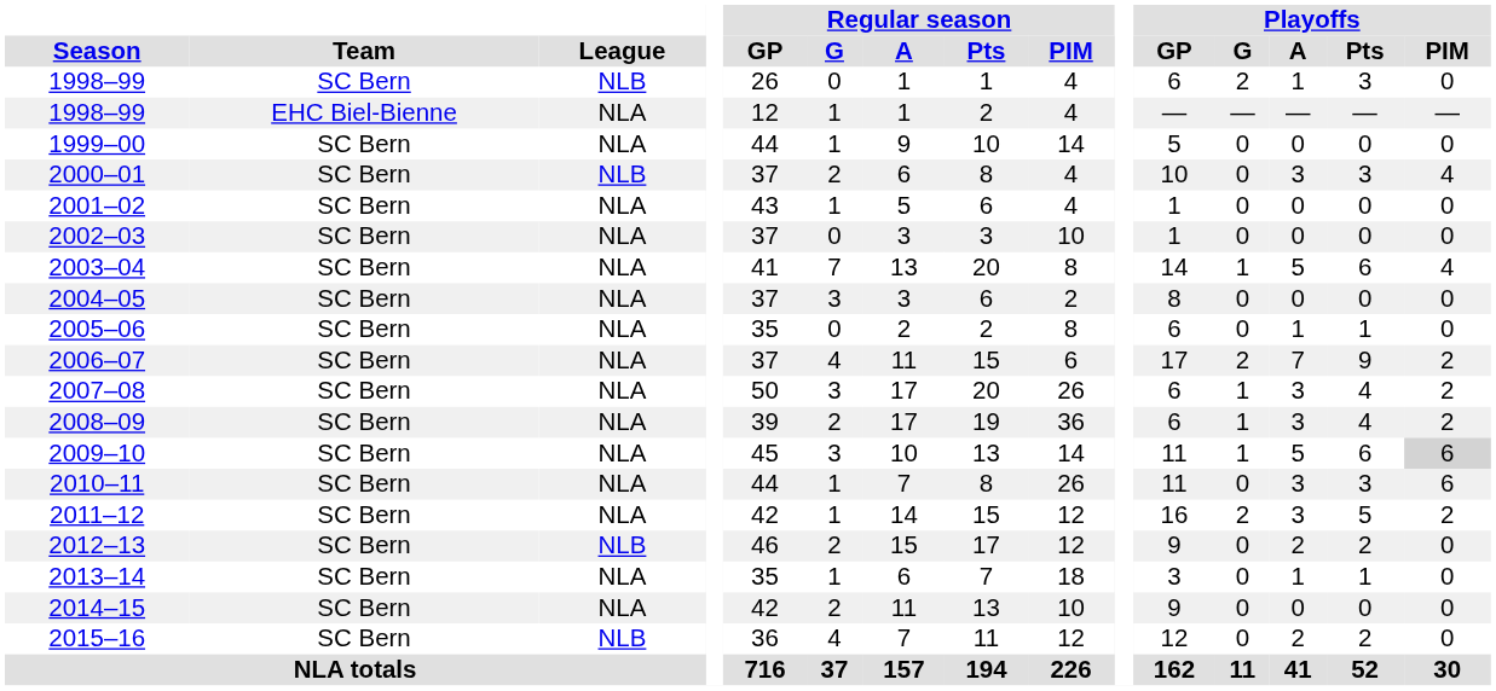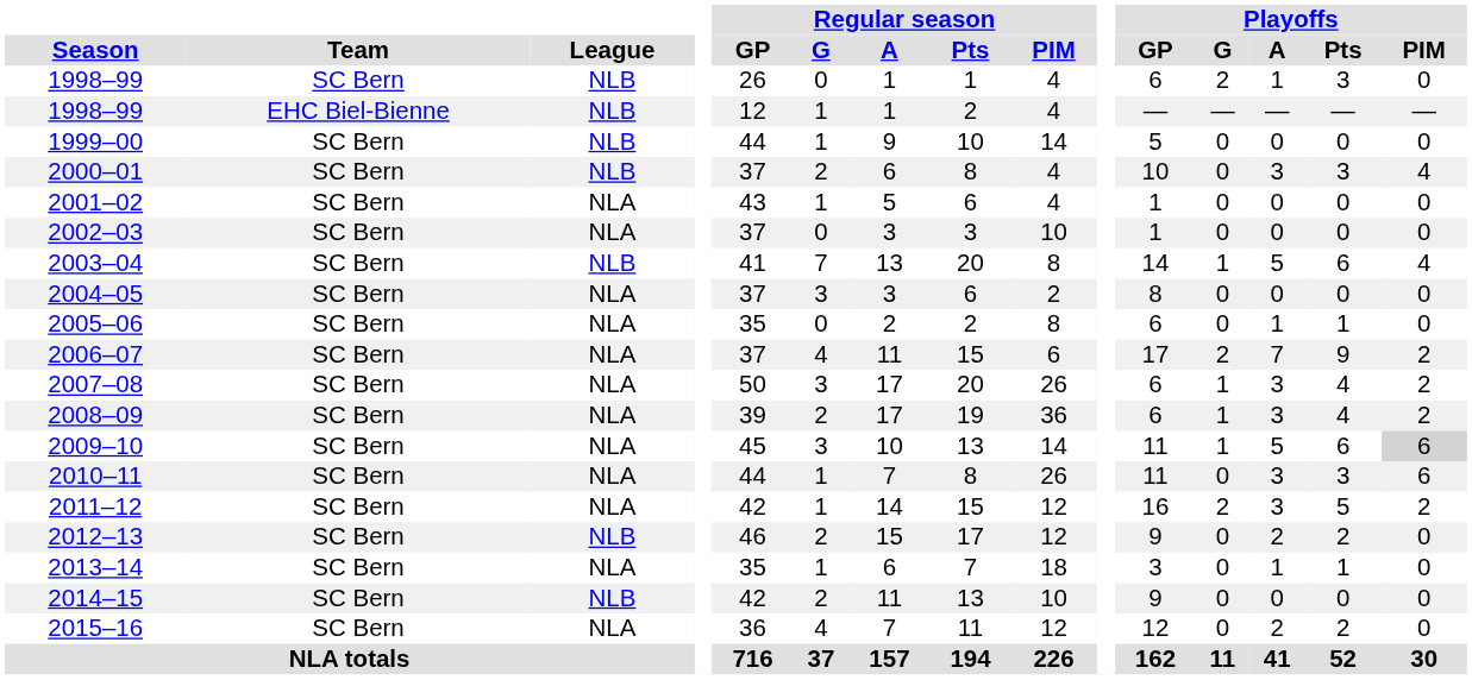 <table border="0" cellpadding="1" cellspacing="0" style="text-align:center; width:60em">
 <tr bgcolor="#e0e0e0">
 <th colspan="3" bgcolor="#ffffff"> </th>
 <th rowspan="99" bgcolor="#ffffff"> </th>
 <th colspan="5"><a href='#'>Regular season</a></th>
 <th rowspan="99" bgcolor="#ffffff"> </th>
 <th colspan="5"><a href='#'>Playoffs</a></th>
 </tr>
 <tr bgcolor="#e0e0e0">
 <th><a href='#'>Season</a></th>
 <th>Team</th>
 <th>League</th>
 <th>GP</th>
 <th><a href='#'>G</a></th>
 <th><a href='#'>A</a></th>
 <th><a href='#'>Pts</a></th>
 <th><a href='#'>PIM</a></th>
 <th>GP</th>
 <th>G</th>
 <th>A</th>
 <th>Pts</th>
 <th>PIM</th>
 </tr>
 <tr>
 <td><a href='#'>1998–99</a></td>
 <td><a href='#'>SC Bern</a></td>
 <td><a href='#'>NLB</a></td>
 <td>26</td>
 <td>0</td>
 <td>1</td>
 <td>1</td>
 <td>4</td>
 <td>6</td>
 <td>2</td>
 <td>1</td>
 <td>3</td>
 <td>0</td>
 </tr>
 <tr bgcolor="#f0f0f0">
 <td><a href='#'>1998–99</a></td>
 <td><a href='#'>EHC Biel-Bienne</a></td>
-<td>NLA</td>
+<td><a href='#'>NLB</a></td>
 <td>12</td>
 <td>1</td>
 <td>1</td>
 <td>2</td>
 <td>4</td>
 <td>—</td>
 <td>—</td>
 <td>—</td>
 <td>—</td>
 <td>—</td>
 </tr>
 <tr>
 <td><a href='#'>1999–00</a></td>
 <td>SC Bern</td>
-<td>NLA</td>
+<td><a href='#'>NLB</a></td>
 <td>44</td>
 <td>1</td>
 <td>9</td>
 <td>10</td>
 <td>14</td>
 <td>5</td>
 <td>0</td>
 <td>0</td>
 <td>0</td>
 <td>0</td>
 </tr>
 <tr bgcolor="#f0f0f0">
 <td><a href='#'>2000–01</a></td>
 <td>SC Bern</td>
 <td><a href='#'>NLB</a></td>
 <td>37</td>
 <td>2</td>
 <td>6</td>
 <td>8</td>
 <td>4</td>
 <td>10</td>
 <td>0</td>
 <td>3</td>
 <td>3</td>
 <td>4</td>
 </tr>
 <tr>
 <td><a href='#'>2001–02</a></td>
 <td>SC Bern</td>
 <td>NLA</td>
 <td>43</td>
 <td>1</td>
 <td>5</td>
 <td>6</td>
 <td>4</td>
 <td>1</td>
 <td>0</td>
 <td>0</td>
 <td>0</td>
 <td>0</td>
 </tr>
 <tr bgcolor="#f0f0f0">
 <td><a href='#'>2002–03</a></td>
 <td>SC Bern</td>
 <td>NLA</td>
 <td>37</td>
 <td>0</td>
 <td>3</td>
 <td>3</td>
 <td>10</td>
 <td>1</td>
 <td>0</td>
 <td>0</td>
 <td>0</td>
 <td>0</td>
 </tr>
 <tr>
 <td><a href='#'>2003–04</a></td>
 <td>SC Bern</td>
-<td>NLA</td>
+<td><a href='#'>NLB</a></td>
 <td>41</td>
 <td>7</td>
 <td>13</td>
 <td>20</td>
 <td>8</td>
 <td>14</td>
 <td>1</td>
 <td>5</td>
 <td>6</td>
 <td>4</td>
 </tr>
 <tr bgcolor="#f0f0f0">
 <td><a href='#'>2004–05</a></td>
 <td>SC Bern</td>
 <td>NLA</td>
 <td>37</td>
 <td>3</td>
 <td>3</td>
 <td>6</td>
 <td>2</td>
 <td>8</td>
 <td>0</td>
 <td>0</td>
 <td>0</td>
 <td>0</td>
 </tr>
 <tr>
 <td><a href='#'>2005–06</a></td>
 <td>SC Bern</td>
 <td>NLA</td>
 <td>35</td>
 <td>0</td>
 <td>2</td>
 <td>2</td>
 <td>8</td>
 <td>6</td>
 <td>0</td>
 <td>1</td>
 <td>1</td>
 <td>0</td>
 </tr>
 <tr bgcolor="#f0f0f0">
 <td><a href='#'>2006–07</a></td>
 <td>SC Bern</td>
 <td>NLA</td>
 <td>37</td>
 <td>4</td>
 <td>11</td>
 <td>15</td>
 <td>6</td>
 <td>17</td>
 <td>2</td>
 <td>7</td>
 <td>9</td>
 <td>2</td>
 </tr>
 <tr>
 <td><a href='#'>2007–08</a></td>
 <td>SC Bern</td>
 <td>NLA</td>
 <td>50</td>
 <td>3</td>
 <td>17</td>
 <td>20</td>
 <td>26</td>
 <td>6</td>
 <td>1</td>
 <td>3</td>
 <td>4</td>
 <td>2</td>
 </tr>
 <tr bgcolor="#f0f0f0">
 <td><a href='#'>2008–09</a></td>
 <td>SC Bern</td>
 <td>NLA</td>
 <td>39</td>
 <td>2</td>
 <td>17</td>
 <td>19</td>
 <td>36</td>
 <td>6</td>
 <td>1</td>
 <td>3</td>
 <td>4</td>
 <td>2</td>
 </tr>
 <tr>
 <td><a href='#'>2009–10</a></td>
 <td>SC Bern</td>
 <td>NLA</td>
 <td>45</td>
 <td>3</td>
 <td>10</td>
 <td>13</td>
 <td>14</td>
 <td>11</td>
 <td>1</td>
 <td>5</td>
 <td>6</td>
 <td style="background: lightgrey;">6</td>
 </tr>
 <tr bgcolor="#f0f0f0">
 <td><a href='#'>2010–11</a></td>
 <td>SC Bern</td>
 <td>NLA</td>
 <td>44</td>
 <td>1</td>
 <td>7</td>
 <td>8</td>
 <td>26</td>
 <td>11</td>
 <td>0</td>
 <td>3</td>
 <td>3</td>
 <td>6</td>
 </tr>
 <tr>
 <td><a href='#'>2011–12</a></td>
 <td>SC Bern</td>
 <td>NLA</td>
 <td>42</td>
 <td>1</td>
 <td>14</td>
 <td>15</td>
 <td>12</td>
 <td>16</td>
 <td>2</td>
 <td>3</td>
 <td>5</td>
 <td>2</td>
 </tr>
 <tr bgcolor="#f0f0f0">
 <td><a href='#'>2012–13</a></td>
 <td>SC Bern</td>
 <td><a href='#'>NLB</a></td>
 <td>46</td>
 <td>2</td>
 <td>15</td>
 <td>17</td>
 <td>12</td>
 <td>9</td>
 <td>0</td>
 <td>2</td>
 <td>2</td>
 <td>0</td>
 </tr>
 <tr>
 <td><a href='#'>2013–14</a></td>
 <td>SC Bern</td>
 <td>NLA</td>
 <td>35</td>
 <td>1</td>
 <td>6</td>
 <td>7</td>
 <td>18</td>
 <td>3</td>
 <td>0</td>
 <td>1</td>
 <td>1</td>
 <td>0</td>
 </tr>
 <tr bgcolor="#f0f0f0">
 <td><a href='#'>2014–15</a></td>
 <td>SC Bern</td>
-<td>NLA</td>
+<td><a href='#'>NLB</a></td>
 <td>42</td>
 <td>2</td>
 <td>11</td>
 <td>13</td>
 <td>10</td>
 <td>9</td>
 <td>0</td>
 <td>0</td>
 <td>0</td>
 <td>0</td>
 </tr>
 <tr>
 <td><a href='#'>2015–16</a></td>
 <td>SC Bern</td>
-<td><a href='#'>NLB</a></td>
+<td>NLA</td>
 <td>36</td>
 <td>4</td>
 <td>7</td>
 <td>11</td>
 <td>12</td>
 <td>12</td>
 <td>0</td>
 <td>2</td>
 <td>2</td>
 <td>0</td>
 </tr>
 <tr>
 </tr>
 <tr ALIGN="center" bgcolor="#e0e0e0">
 <th colspan="3">NLA totals</th>
 <th ALIGN="center">716</th>
 <th ALIGN="center">37</th>
 <th ALIGN="center">157</th>
 <th ALIGN="center">194</th>
 <th ALIGN="center">226</th>
 <th ALIGN="center">162</th>
 <th ALIGN="center">11</th>
 <th ALIGN="center">41</th>
 <th ALIGN="center">52</th>
 <th ALIGN="center">30</th>
 </tr>
 </table>
